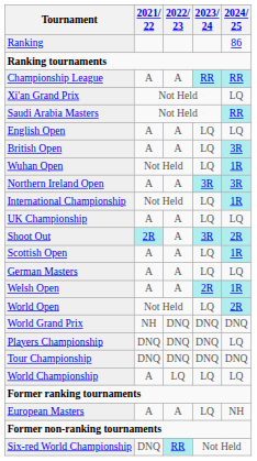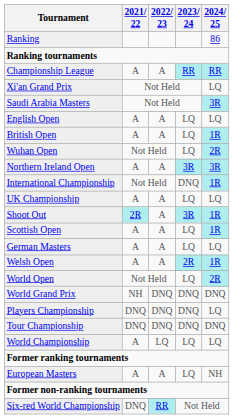 <table class="wikitable" style="font-size:85%;">
 <tr>
 <th>Tournament</th>
 <th><a href='#'>2021/<br>22</a></th>
 <th><a href='#'>2022/<br>23</a></th>
 <th><a href='#'>2023/<br>24</a></th>
 <th><a href='#'>2024/<br>25</a></th>
 </tr>
 <tr>
 <td style="background:#EFEFEF;"><a href='#'>Ranking</a></td>
 <td align="center"></td>
 <td align="center"></td>
 <td align="center"></td>
 <td align="center"><a href='#'>86</a></td>
 </tr>
 <tr>
 <td colspan="10"><strong>Ranking tournaments</strong></td>
 </tr>
 <tr>
 <td style="background:#EFEFEF;"><a href='#'>Championship League</a></td>
 <td align="center" style="color:#555555;">A</td>
 <td align="center" style="color:#555555;">A</td>
 <td align="center" style="background:#afeeee;"><a href='#'>RR</a></td>
 <td align="center" style="background:#afeeee;"><a href='#'>RR</a></td>
 </tr>
 <tr>
 <td style="background:#EFEFEF;"><a href='#'>Xi'an Grand Prix</a></td>
 <td align="center" colspan="3" style="color:#555555;">Not Held</td>
 <td align="center" style="color:#555555;">LQ</td>
 </tr>
 <tr>
 <td style="background:#EFEFEF;"><a href='#'>Saudi Arabia Masters</a></td>
 <td align="center" colspan="3" style="color:#555555;">Not Held</td>
-<td align="center" style="background:#afeeee;"><a href='#'>RR</a></td>
+<td align="center" style="background:#afeeee;"><a href='#'>3R</a></td>
 </tr>
 <tr>
 <td style="background:#EFEFEF;"><a href='#'>English Open</a></td>
 <td align="center" style="color:#555555;">A</td>
 <td align="center" style="color:#555555;">A</td>
 <td align="center" style="color:#555555;">LQ</td>
 <td align="center" style="color:#555555;">LQ</td>
 </tr>
 <tr>
 <td style="background:#EFEFEF;"><a href='#'>British Open</a></td>
 <td align="center" style="color:#555555;">A</td>
 <td align="center" style="color:#555555;">A</td>
 <td align="center" style="color:#555555;">LQ</td>
-<td align="center" style="background:#afeeee;"><a href='#'>3R</a></td>
+<td align="center" style="background:#afeeee;"><a href='#'>1R</a></td>
 </tr>
 <tr>
 <td style="background:#EFEFEF;"><a href='#'>Wuhan Open</a></td>
 <td align="center" colspan="2" style="color:#555555;">Not Held</td>
 <td align="center" style="color:#555555;">LQ</td>
-<td align="center" style="background:#afeeee;"><a href='#'>1R</a></td>
+<td align="center" style="background:#afeeee;"><a href='#'>2R</a></td>
 </tr>
 <tr>
 <td style="background:#EFEFEF;"><a href='#'>Northern Ireland Open</a></td>
 <td align="center" style="color:#555555;">A</td>
 <td align="center" style="color:#555555;">A</td>
 <td align="center" style="background:#afeeee;"><a href='#'>3R</a></td>
 <td align="center" style="background:#afeeee;"><a href='#'>3R</a></td>
 </tr>
 <tr>
 <td style="background:#EFEFEF;"><a href='#'>International Championship</a></td>
 <td align="center" colspan="2" style="color:#555555;">Not Held</td>
-<td align="center" style="color:#555555;">LQ</td>
+<td align="center" style="color:#555555;">DNQ</td>
 <td align="center" style="background:#afeeee;"><a href='#'>1R</a></td>
 </tr>
 <tr>
 <td style="background:#EFEFEF;"><a href='#'>UK Championship</a></td>
 <td align="center" style="color:#555555;">A</td>
 <td align="center" style="color:#555555;">A</td>
 <td align="center" style="color:#555555;">LQ</td>
 <td align="center" style="color:#555555;">LQ</td>
 </tr>
 <tr>
 <td style="background:#EFEFEF;"><a href='#'>Shoot Out</a></td>
 <td align="center" style="background:#afeeee;"><a href='#'>2R</a></td>
 <td align="center" style="color:#555555;">A</td>
 <td align="center" style="background:#afeeee;"><a href='#'>3R</a></td>
-<td align="center" style="background:#afeeee;"><a href='#'>2R</a></td>
+<td align="center" style="background:#afeeee;"><a href='#'>1R</a></td>
 </tr>
 <tr>
 <td style="background:#EFEFEF;"><a href='#'>Scottish Open</a></td>
 <td align="center" style="color:#555555;">A</td>
 <td align="center" style="color:#555555;">A</td>
 <td align="center" style="color:#555555;">LQ</td>
 <td align="center" style="background:#afeeee;"><a href='#'>1R</a></td>
 </tr>
 <tr>
 <td style="background:#EFEFEF;"><a href='#'>German Masters</a></td>
 <td align="center" style="color:#555555;">A</td>
 <td align="center" style="color:#555555;">A</td>
 <td align="center" style="color:#555555;">LQ</td>
 <td align="center" style="color:#555555;">LQ</td>
 </tr>
 <tr>
 <td style="background:#EFEFEF;"><a href='#'>Welsh Open</a></td>
 <td align="center" style="color:#555555;">A</td>
 <td align="center" style="color:#555555;">A</td>
 <td align="center" style="background:#afeeee;"><a href='#'>2R</a></td>
 <td align="center" style="background:#afeeee;"><a href='#'>1R</a></td>
 </tr>
 <tr>
 <td style="background:#EFEFEF;"><a href='#'>World Open</a></td>
 <td align="center" colspan="2" style="color:#555555;">Not Held</td>
 <td align="center" style="color:#555555;">LQ</td>
 <td align="center" style="background:#afeeee;"><a href='#'>2R</a></td>
 </tr>
 <tr>
 <td style="background:#EFEFEF;"><a href='#'>World Grand Prix</a></td>
 <td align="center" style="color:#555555;">NH</td>
 <td align="center" style="color:#555555;">DNQ</td>
 <td align="center" style="color:#555555;">DNQ</td>
 <td align="center" style="color:#555555;">DNQ</td>
 </tr>
 <tr>
 <td style="background:#EFEFEF;"><a href='#'>Players Championship</a></td>
 <td align="center" style="color:#555555;">DNQ</td>
 <td align="center" style="color:#555555;">DNQ</td>
 <td align="center" style="color:#555555;">DNQ</td>
 <td align="center" style="color:#555555;">LQ</td>
 </tr>
 <tr>
 <td style="background:#EFEFEF;"><a href='#'>Tour Championship</a></td>
 <td align="center" style="color:#555555;">DNQ</td>
 <td align="center" style="color:#555555;">DNQ</td>
 <td align="center" style="color:#555555;">DNQ</td>
 <td align="center" style="color:#555555;">DNQ</td>
 </tr>
 <tr>
 <td style="background:#EFEFEF;"><a href='#'>World Championship</a></td>
 <td align="center" style="color:#555555;">A</td>
 <td align="center" style="color:#555555;">LQ</td>
 <td align="center" style="color:#555555;">LQ</td>
 <td align="center" style="color:#555555;">LQ</td>
 </tr>
 <tr>
 <td colspan="10"><strong>Former ranking tournaments</strong></td>
 </tr>
 <tr>
 <td style="background:#EFEFEF;"><a href='#'>European Masters</a></td>
 <td align="center" style="color:#555555;">A</td>
 <td align="center" style="color:#555555;">A</td>
 <td align="center" style="color:#555555;">LQ</td>
 <td align="center" style="color:#555555;">NH</td>
 </tr>
 <tr>
 <td colspan="10"><strong>Former non-ranking tournaments</strong></td>
 </tr>
 <tr>
 <td style="background:#EFEFEF;"><a href='#'>Six-red World Championship</a></td>
 <td align="center" style="color:#555555;">DNQ</td>
 <td align="center" style="background:#afeeee;"><a href='#'>RR</a></td>
 <td align="center" colspan="2" style="color:#555555;">Not Held</td>
 </tr>
 </table>
